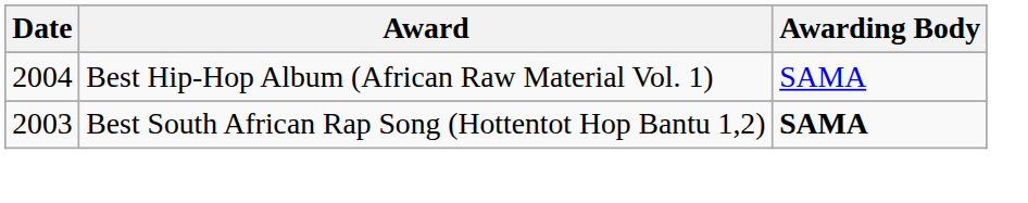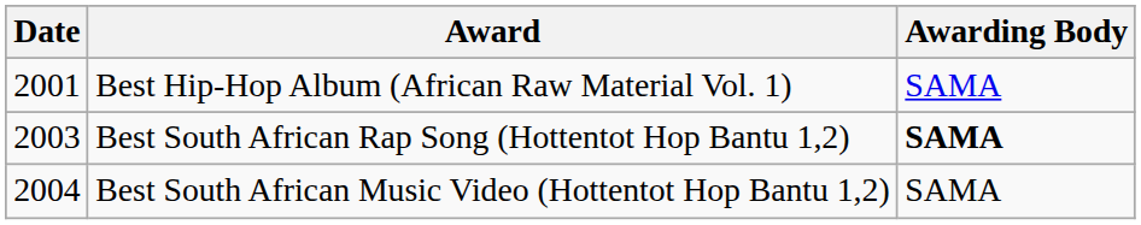 <table class="wikitable sortable">
 <tr>
 <th><strong>Date</strong></th>
 <th><strong>Award</strong></th>
 <th><strong>Awarding Body</strong></th>
 </tr>
 <tr>
-<td>2004</td>
+<td>2001</td>
 <td>Best Hip-Hop Album (African Raw Material Vol. 1)</td>
 <td><a href='#'>SAMA</a></td>
 </tr>
 <tr>
 <td>2003</td>
 <td>Best South African Rap Song (Hottentot Hop Bantu 1,2)</td>
 <td><strong>SAMA</strong></td>
 </tr>
+<tr>
+<td>2004</td>
+<td>Best South African Music Video (Hottentot Hop Bantu 1,2)</td>
+<td>SAMA</td>
+</tr>
 </table>
